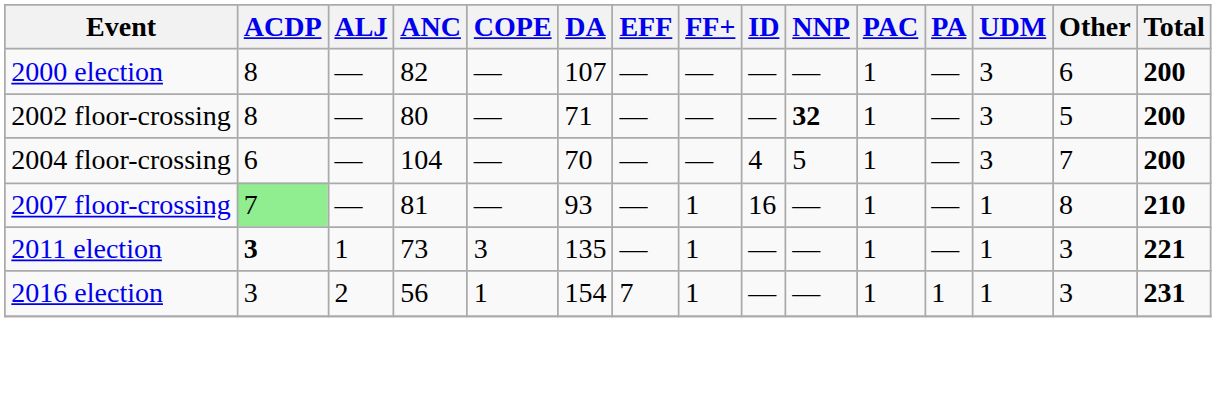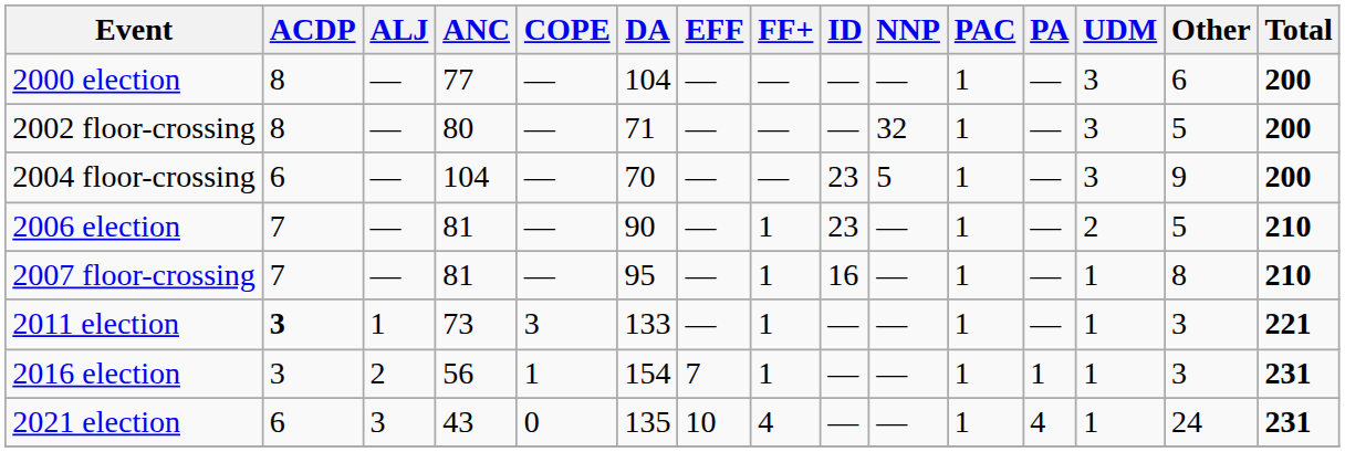 <table class="wikitable">
 <tr>
 <th>Event</th>
 <th><a href='#'>ACDP</a></th>
 <th><a href='#'>ALJ</a></th>
 <th><a href='#'>ANC</a></th>
 <th><a href='#'>COPE</a></th>
 <th><a href='#'>DA</a></th>
 <th><a href='#'>EFF</a></th>
 <th><a href='#'>FF+</a></th>
 <th><a href='#'>ID</a></th>
 <th><a href='#'>NNP</a></th>
 <th><a href='#'>PAC</a></th>
 <th><a href='#'>PA</a></th>
 <th><a href='#'>UDM</a></th>
 <th>Other</th>
 <th>Total</th>
 </tr>
 <tr>
 <td><a href='#'>2000 election</a></td>
 <td>8</td>
 <td>—</td>
-<td>82</td>
+<td>77</td>
 <td>—</td>
-<td>107</td>
+<td>104</td>
 <td>—</td>
 <td>—</td>
 <td>—</td>
 <td>—</td>
 <td>1</td>
 <td>—</td>
 <td>3</td>
 <td>6</td>
 <td><strong>200</strong></td>
 </tr>
 <tr>
 <td>2002 floor-crossing</td>
 <td>8</td>
 <td>—</td>
 <td>80</td>
 <td>—</td>
 <td>71</td>
 <td>—</td>
 <td>—</td>
 <td>—</td>
-<td><strong>32</strong></td>
+<td>32</td>
 <td>1</td>
 <td>—</td>
 <td>3</td>
 <td>5</td>
 <td><strong>200</strong></td>
 </tr>
 <tr>
 <td>2004 floor-crossing</td>
 <td>6</td>
 <td>—</td>
 <td>104</td>
 <td>—</td>
 <td>70</td>
 <td>—</td>
 <td>—</td>
-<td>4</td>
+<td>23</td>
 <td>5</td>
 <td>1</td>
 <td>—</td>
 <td>3</td>
-<td>7</td>
+<td>9</td>
 <td><strong>200</strong></td>
 </tr>
 <tr>
-<td><a href='#'>2007 floor-crossing</a></td>
-<td style="background: lightgreen;">7</td>
+<td><a href='#'>2006 election</a></td>
+<td>7</td>
 <td>—</td>
 <td>81</td>
 <td>—</td>
-<td>93</td>
+<td>90</td>
+<td>—</td>
+<td>1</td>
+<td>23</td>
+<td>—</td>
+<td>1</td>
+<td>—</td>
+<td>2</td>
+<td>5</td>
+<td><strong>210</strong></td>
+</tr>
+<tr>
+<td><a href='#'>2007 floor-crossing</a></td>
+<td>7</td>
+<td>—</td>
+<td>81</td>
+<td>—</td>
+<td>95</td>
 <td>—</td>
 <td>1</td>
 <td>16</td>
 <td>—</td>
 <td>1</td>
 <td>—</td>
 <td>1</td>
 <td>8</td>
 <td><strong>210</strong></td>
 </tr>
 <tr>
 <td><a href='#'>2011 election</a></td>
 <td><strong>3</strong></td>
 <td>1</td>
 <td>73</td>
 <td>3</td>
-<td>135</td>
+<td>133</td>
 <td>—</td>
 <td>1</td>
 <td>—</td>
 <td>—</td>
 <td>1</td>
 <td>—</td>
 <td>1</td>
 <td>3</td>
 <td><strong>221</strong></td>
 </tr>
 <tr>
 <td><a href='#'>2016 election</a></td>
 <td>3</td>
 <td>2</td>
 <td>56</td>
 <td>1</td>
 <td>154</td>
 <td>7</td>
 <td>1</td>
 <td>—</td>
 <td>—</td>
 <td>1</td>
 <td>1</td>
 <td>1</td>
 <td>3</td>
 <td><strong>231</strong></td>
 </tr>
 <tr>
+<td><a href='#'>2021 election</a></td>
+<td>6</td>
+<td>3</td>
+<td>43</td>
+<td>0</td>
+<td>135</td>
+<td>10</td>
+<td>4</td>
+<td>—</td>
+<td>—</td>
+<td>1</td>
+<td>4</td>
+<td>1</td>
+<td>24</td>
+<td><strong>231</strong></td>
+</tr>
+<tr>
 </tr>
 </table>
